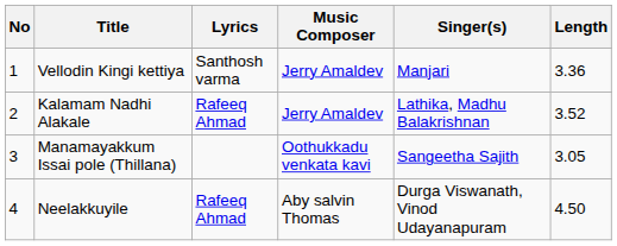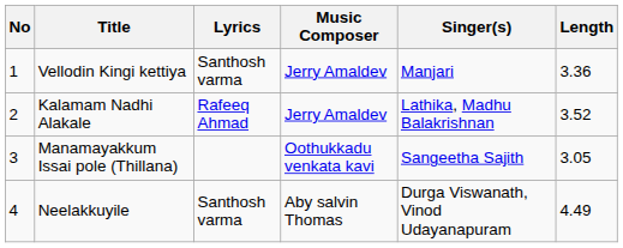 <table class="wikitable sortable">
 <tr>
 <th>No</th>
 <th>Title</th>
 <th>Lyrics</th>
 <th>Music Composer</th>
 <th>Singer(s)</th>
 <th>Length</th>
 </tr>
 <tr>
 <td>1</td>
 <td>Vellodin Kingi kettiya</td>
 <td>Santhosh varma</td>
 <td><a href='#'>Jerry Amaldev</a></td>
 <td><a href='#'>Manjari</a></td>
 <td>3.36</td>
 </tr>
 <tr>
 <td>2</td>
 <td>Kalamam Nadhi Alakale</td>
 <td><a href='#'>Rafeeq Ahmad</a></td>
 <td><a href='#'>Jerry Amaldev</a></td>
 <td><a href='#'>Lathika</a>, <a href='#'>Madhu Balakrishnan</a></td>
 <td>3.52</td>
 </tr>
 <tr>
 <td>3</td>
 <td>Manamayakkum Issai pole (Thillana)</td>
 <td></td>
 <td><a href='#'>Oothukkadu venkata kavi</a></td>
 <td><a href='#'>Sangeetha Sajith</a></td>
 <td>3.05</td>
 </tr>
 <tr>
 <td>4</td>
 <td>Neelakkuyile</td>
-<td><a href='#'>Rafeeq Ahmad</a></td>
+<td>Santhosh varma</td>
 <td>Aby salvin Thomas</td>
 <td>Durga Viswanath, Vinod Udayanapuram</td>
-<td>4.50</td>
+<td>4.49</td>
 </tr>
 </table>
